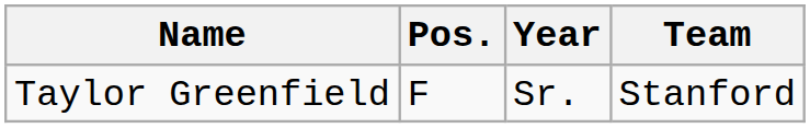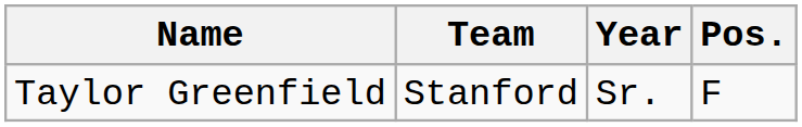 <table class="wikitable sortable" style="font-size:110%;" border="1">
 <tr>
 <th>Name</th>
+<th>Team</th>
+<th>Year</th>
 <th>Pos.</th>
-<th>Year</th>
-<th>Team</th>
 </tr>
 <tr>
 <td>Taylor Greenfield</td>
+<td>Stanford</td>
+<td>Sr.</td>
 <td>F</td>
-<td>Sr.</td>
-<td>Stanford</td>
 </tr>
 </table>
